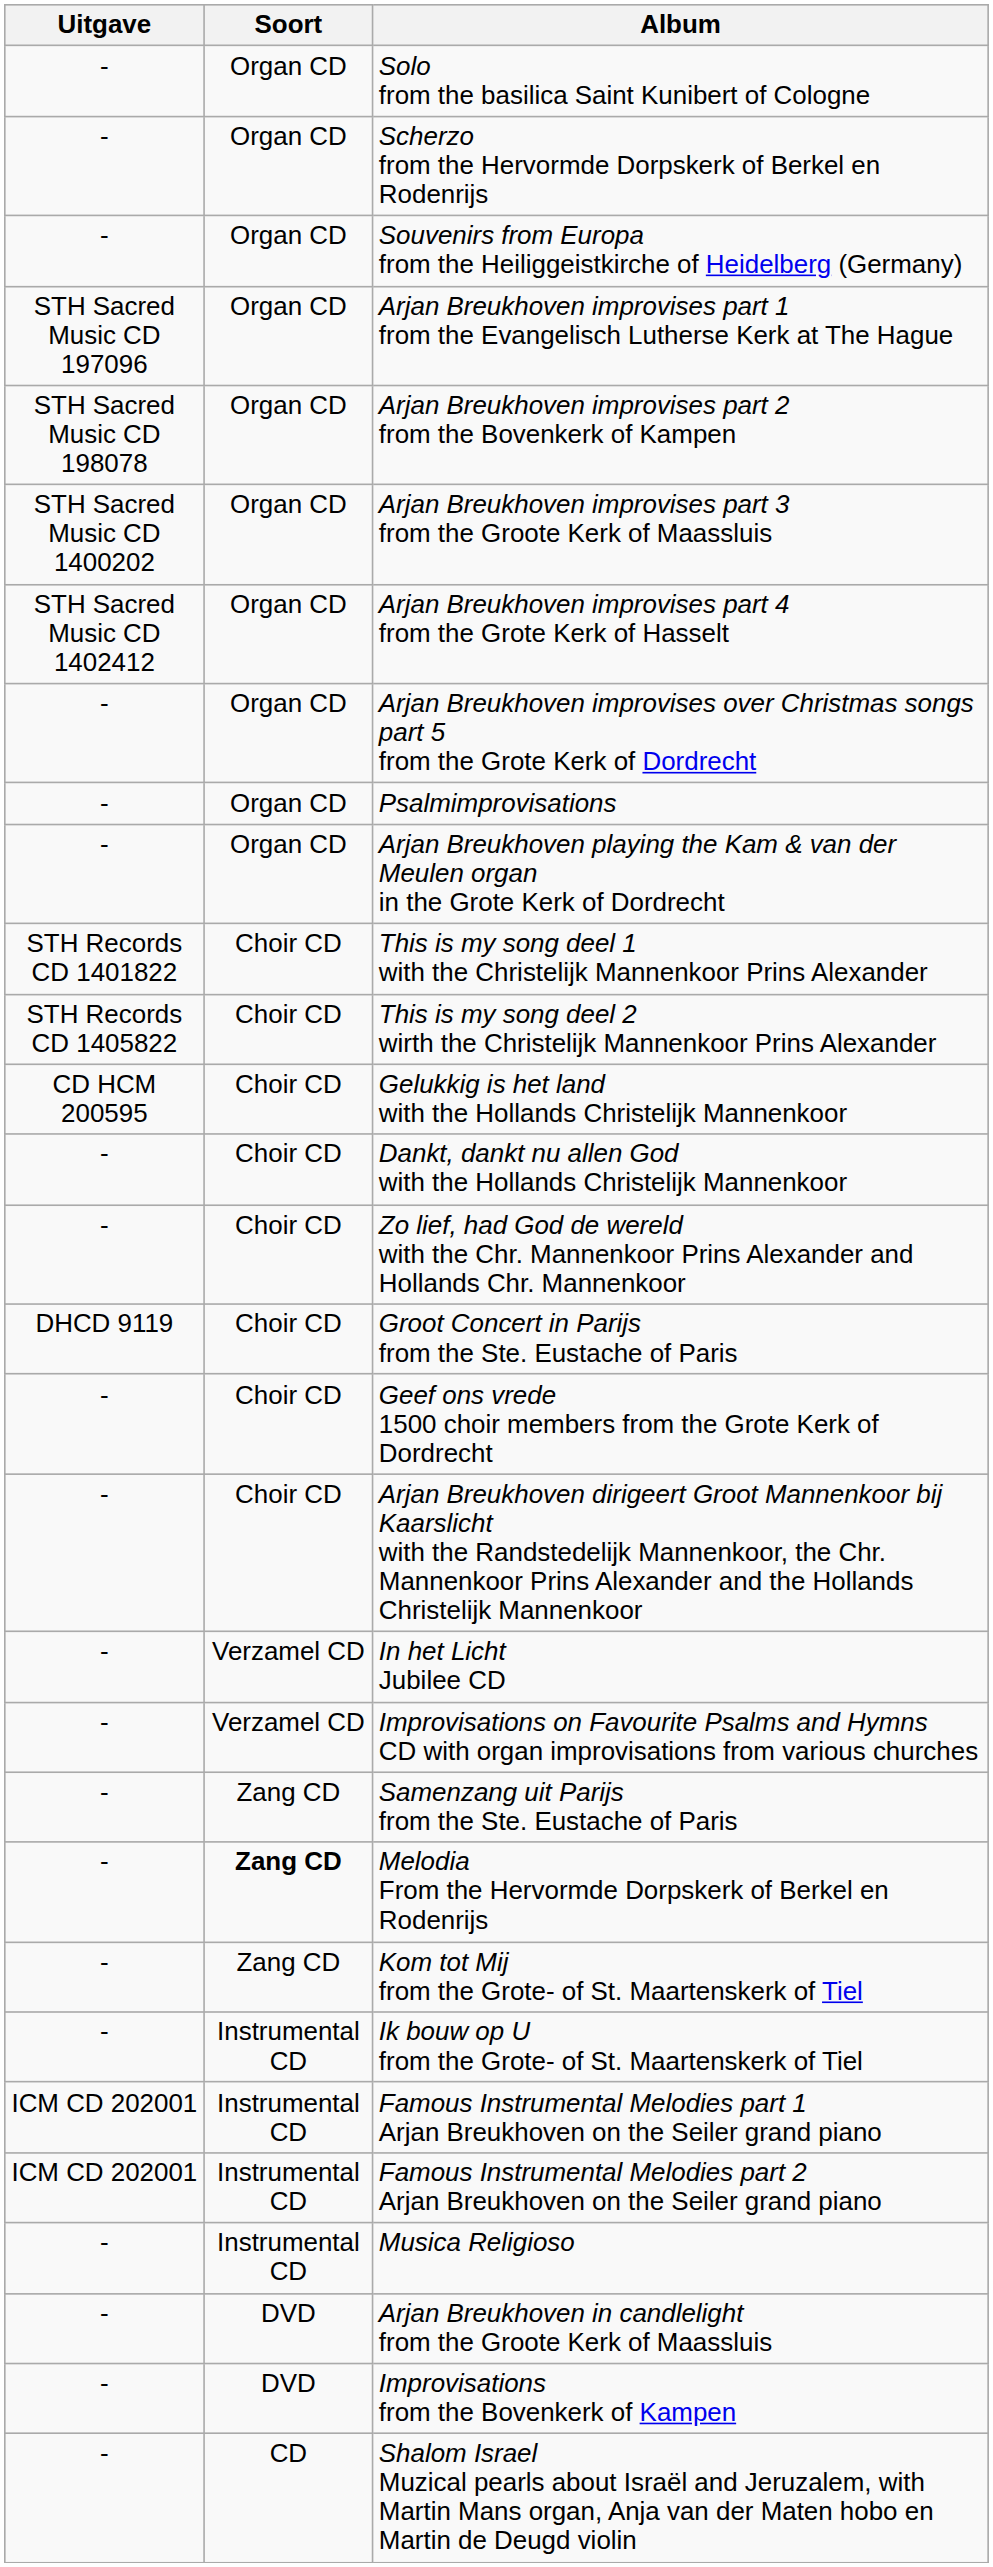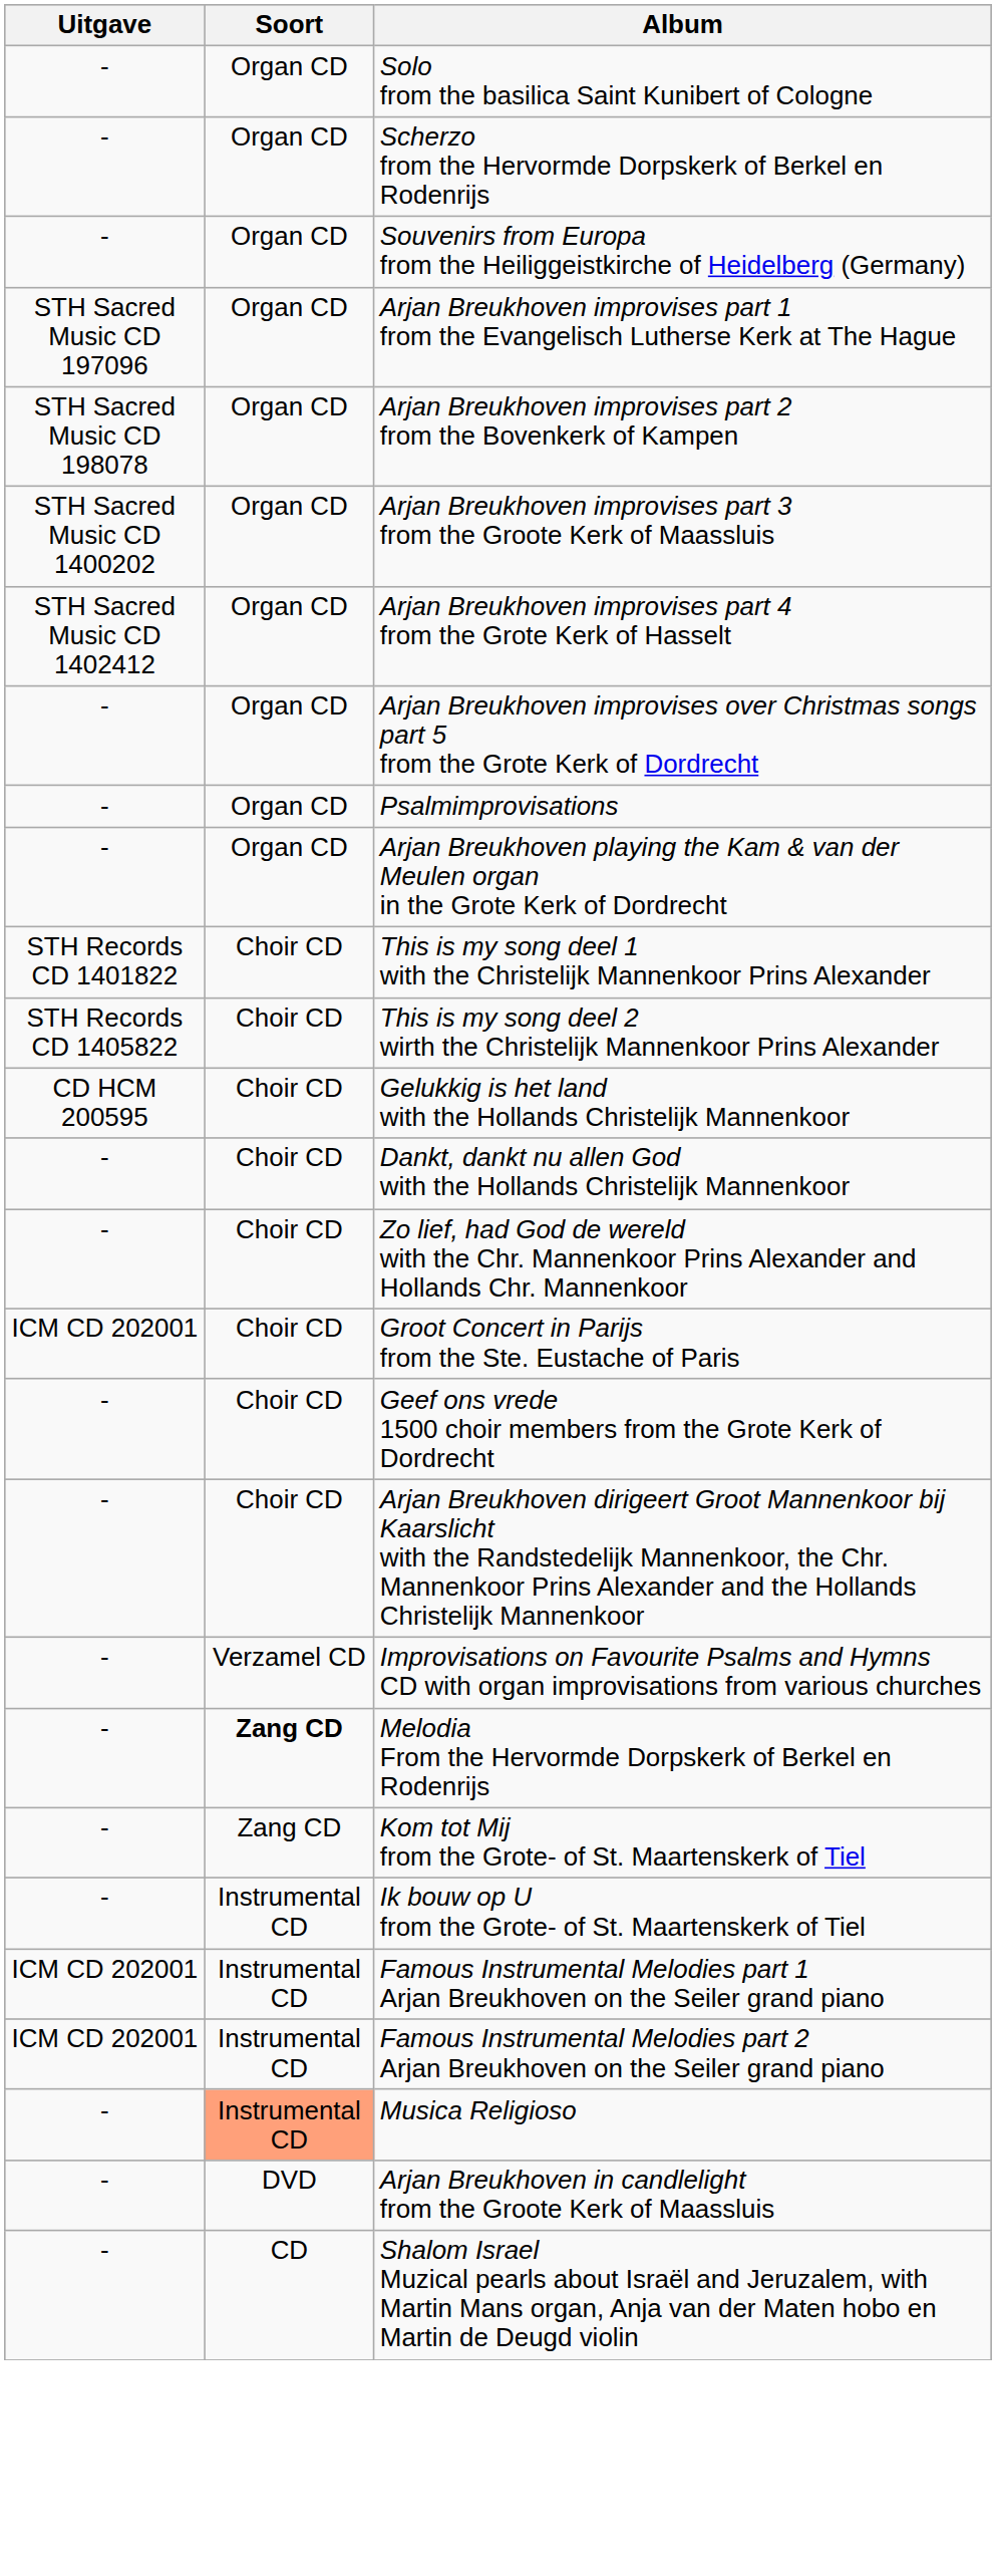 <table class="wikitable">
 <tr>
 <th>Uitgave</th>
 <th>Soort</th>
 <th>Album</th>
 </tr>
 <tr>
 <td align="center" valign="top">-</td>
 <td align="center" valign="top">Organ CD</td>
 <td align="left" valign="top"><em>Solo</em><br>from the basilica Saint Kunibert of Cologne</td>
 </tr>
 <tr>
 <td align="center" valign="top">-</td>
 <td align="center" valign="top">Organ CD</td>
 <td align="left" valign="top"><em>Scherzo</em><br>from the Hervormde Dorpskerk of Berkel en Rodenrijs</td>
 </tr>
 <tr>
 <td align="center" valign="top">-</td>
 <td align="center" valign="top">Organ CD</td>
 <td align="left" valign="top"><em>Souvenirs from Europa</em><br>from the Heiliggeistkirche of <a href='#'>Heidelberg</a> (Germany)</td>
 </tr>
 <tr>
 <td align="center" valign="top">STH Sacred Music CD 197096</td>
 <td align="center" valign="top">Organ CD</td>
 <td align="left" valign="top"><em>Arjan Breukhoven improvises part 1</em><br>from the Evangelisch Lutherse Kerk at The Hague</td>
 </tr>
 <tr>
 <td align="center" valign="top">STH Sacred Music CD 198078</td>
 <td align="center" valign="top">Organ CD</td>
 <td align="left" valign="top"><em>Arjan Breukhoven improvises part 2</em><br>from the Bovenkerk of Kampen</td>
 </tr>
 <tr>
 <td align="center" valign="top">STH Sacred Music CD 1400202</td>
 <td align="center" valign="top">Organ CD</td>
 <td align="left" valign="top"><em>Arjan Breukhoven improvises part 3</em><br>from the Groote Kerk of Maassluis</td>
 </tr>
 <tr>
 <td align="center" valign="top">STH Sacred Music CD 1402412</td>
 <td align="center" valign="top">Organ CD</td>
 <td align="left" valign="top"><em>Arjan Breukhoven improvises part 4</em><br>from the Grote Kerk of Hasselt</td>
 </tr>
 <tr>
 <td align="center" valign="top">-</td>
 <td align="center" valign="top">Organ CD</td>
 <td align="left" valign="top"><em>Arjan Breukhoven improvises over Christmas songs part 5</em><br>from the Grote Kerk of <a href='#'>Dordrecht</a></td>
 </tr>
 <tr>
 <td align="center" valign="top">-</td>
 <td align="center" valign="top">Organ CD</td>
 <td align="left" valign="top"><em>Psalmimprovisations</em></td>
 </tr>
 <tr>
 <td align="center" valign="top">-</td>
 <td align="center" valign="top">Organ CD</td>
 <td align="left" valign="top"><em>Arjan Breukhoven playing the Kam & van der Meulen organ</em><br>in the Grote Kerk of Dordrecht</td>
 </tr>
 <tr>
 <td align="center" valign="top">STH Records CD 1401822</td>
 <td align="center" valign="top">Choir CD</td>
 <td align="left" valign="top"><em>This is my song deel 1</em><br>with the Christelijk Mannenkoor Prins Alexander</td>
 </tr>
 <tr>
 <td align="center" valign="top">STH Records CD 1405822</td>
 <td align="center" valign="top">Choir CD</td>
 <td align="left" valign="top"><em>This is my song deel 2</em><br>wirth the Christelijk Mannenkoor Prins Alexander</td>
 </tr>
 <tr>
 <td align="center" valign="top">CD HCM 200595</td>
 <td align="center" valign="top">Choir CD</td>
 <td align="left" valign="top"><em>Gelukkig is het land</em><br>with the Hollands Christelijk Mannenkoor</td>
 </tr>
 <tr>
 <td align="center" valign="top">-</td>
 <td align="center" valign="top">Choir CD</td>
 <td align="left" valign="top"><em>Dankt, dankt nu allen God</em><br>with the Hollands Christelijk Mannenkoor</td>
 </tr>
 <tr>
 <td align="center" valign="top">-</td>
 <td align="center" valign="top">Choir CD</td>
 <td align="left" valign="top"><em>Zo lief, had God de wereld</em><br>with the Chr. Mannenkoor Prins Alexander and Hollands Chr. Mannenkoor</td>
 </tr>
 <tr>
-<td align="center" valign="top">DHCD 9119</td>
+<td align="center" valign="top">ICM CD 202001</td>
 <td align="center" valign="top">Choir CD</td>
 <td align="left" valign="top"><em>Groot Concert in Parijs</em><br>from the Ste. Eustache of Paris</td>
 </tr>
 <tr>
 <td align="center" valign="top">-</td>
 <td align="center" valign="top">Choir CD</td>
 <td align="left" valign="top"><em>Geef ons vrede</em><br>1500 choir members from the Grote Kerk of Dordrecht</td>
 </tr>
 <tr>
 <td align="center" valign="top">-</td>
 <td align="center" valign="top">Choir CD</td>
 <td align="left" valign="top"><em>Arjan Breukhoven dirigeert Groot Mannenkoor bij Kaarslicht</em><br>with the Randstedelijk Mannenkoor, the Chr. Mannenkoor Prins Alexander and the Hollands Christelijk Mannenkoor</td>
 </tr>
 <tr>
 <td align="center" valign="top">-</td>
 <td align="center" valign="top">Verzamel CD</td>
-<td align="left" valign="top"><em>In het Licht</em><br>Jubilee CD</td>
-</tr>
-<tr>
-<td align="center" valign="top">-</td>
-<td align="center" valign="top">Verzamel CD</td>
 <td align="left" valign="top"><em>Improvisations on Favourite Psalms and Hymns</em><br>CD with organ improvisations from various churches</td>
-</tr>
-<tr>
-<td align="center" valign="top">-</td>
-<td align="center" valign="top">Zang CD</td>
-<td align="left" valign="top"><em>Samenzang uit Parijs</em><br>from the Ste. Eustache of Paris</td>
 </tr>
 <tr>
 <td align="center" valign="top">-</td>
 <td align="center" valign="top"><strong>Zang CD</strong></td>
 <td align="left" valign="top"><em>Melodia</em><br>From the Hervormde Dorpskerk of Berkel en Rodenrijs</td>
 </tr>
 <tr>
 <td align="center" valign="top">-</td>
 <td align="center" valign="top">Zang CD</td>
 <td align="left" valign="top"><em>Kom tot Mij</em><br>from the Grote- of St. Maartenskerk of <a href='#'>Tiel</a></td>
 </tr>
 <tr>
 <td align="center" valign="top">-</td>
 <td align="center" valign="top">Instrumental CD</td>
 <td align="left" valign="top"><em>Ik bouw op U</em><br>from the Grote- of St. Maartenskerk of Tiel</td>
 </tr>
 <tr>
 <td align="center" valign="top">ICM CD 202001</td>
 <td align="center" valign="top">Instrumental CD</td>
 <td align="left" valign="top"><em>Famous Instrumental Melodies part 1</em><br>Arjan Breukhoven on the Seiler grand piano</td>
 </tr>
 <tr>
 <td align="center" valign="top">ICM CD 202001</td>
 <td align="center" valign="top">Instrumental CD</td>
 <td align="left" valign="top"><em>Famous Instrumental Melodies part 2</em><br>Arjan Breukhoven on the Seiler grand piano</td>
 </tr>
 <tr>
 <td align="center" valign="top">-</td>
-<td align="center" valign="top">Instrumental CD</td>
+<td align="center" valign="top" style="background: lightsalmon;">Instrumental CD</td>
 <td align="left" valign="top"><em>Musica Religioso</em></td>
 </tr>
 <tr>
 <td align="center" valign="top">-</td>
 <td align="center" valign="top">DVD</td>
 <td align="left" valign="top"><em>Arjan Breukhoven in candlelight </em><br>from the Groote Kerk of Maassluis</td>
 </tr>
 <tr>
 <td align="center" valign="top">-</td>
-<td align="center" valign="top">DVD</td>
-<td align="left" valign="top"><em>Improvisations</em><br>from the Bovenkerk of <a href='#'>Kampen</a></td>
-</tr>
-<tr>
-<td align="center" valign="top">-</td>
 <td align="center" valign="top">CD</td>
 <td align="left" valign="top"><em>Shalom Israel</em><br>Muzical pearls about Israël and Jeruzalem, with Martin Mans organ, Anja van der Maten hobo en Martin de Deugd violin</td>
 </tr>
 <tr>
 </tr>
 </table>
